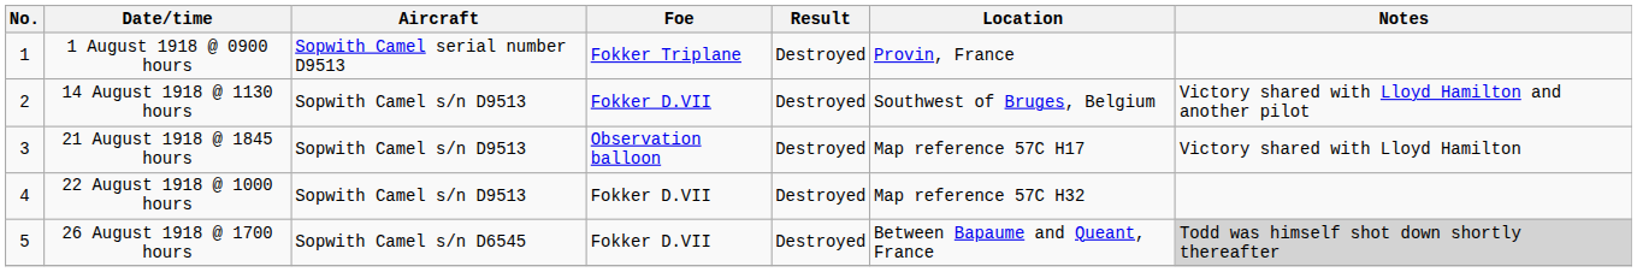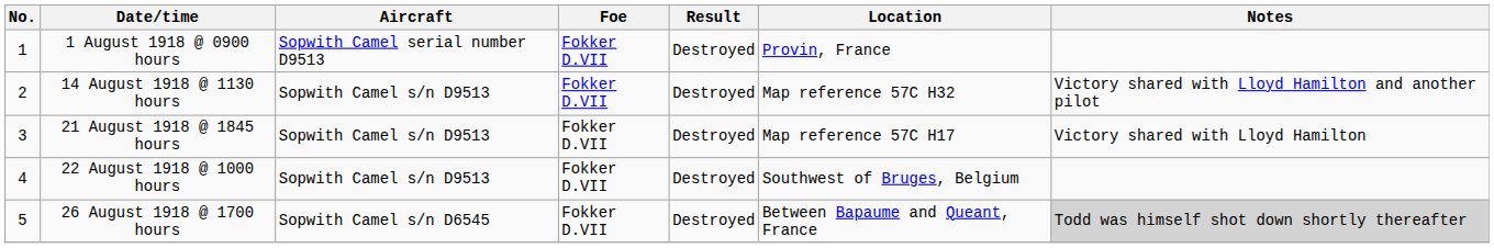 <table class="wikitable" border="1" style="margin: 1em auto 1em auto">
 <tr>
 <th>No.</th>
 <th>Date/time</th>
 <th>Aircraft</th>
 <th>Foe</th>
 <th>Result</th>
 <th>Location</th>
 <th>Notes</th>
 </tr>
 <tr>
 <td align="center">1</td>
 <td align="center">1 August 1918 @ 0900 hours</td>
 <td><a href='#'>Sopwith Camel</a> serial number D9513</td>
-<td><a href='#'>Fokker Triplane</a></td>
+<td><a href='#'>Fokker D.VII</a></td>
 <td>Destroyed</td>
 <td><a href='#'>Provin</a>, France</td>
 <td></td>
 </tr>
 <tr>
 <td align="center">2</td>
 <td align="center">14 August 1918 @ 1130 hours</td>
 <td>Sopwith Camel s/n D9513</td>
 <td><a href='#'>Fokker D.VII</a></td>
 <td>Destroyed</td>
-<td>Southwest of <a href='#'>Bruges</a>, Belgium</td>
+<td>Map reference 57C H32</td>
 <td>Victory shared with <a href='#'>Lloyd Hamilton</a> and another pilot</td>
 </tr>
 <tr>
 <td align="center">3</td>
 <td align="center">21 August 1918 @ 1845 hours</td>
 <td>Sopwith Camel s/n D9513</td>
-<td><a href='#'>Observation balloon</a></td>
+<td>Fokker D.VII</td>
 <td>Destroyed</td>
 <td>Map reference 57C H17</td>
 <td>Victory shared with Lloyd Hamilton</td>
 </tr>
 <tr>
 <td align="center">4</td>
 <td align="center">22 August 1918 @ 1000 hours</td>
 <td>Sopwith Camel s/n D9513</td>
 <td>Fokker D.VII</td>
 <td>Destroyed</td>
-<td>Map reference 57C H32</td>
+<td>Southwest of <a href='#'>Bruges</a>, Belgium</td>
 <td></td>
 </tr>
 <tr>
 <td align="center">5</td>
 <td align="center">26 August 1918 @ 1700 hours</td>
 <td>Sopwith Camel s/n D6545</td>
 <td>Fokker D.VII</td>
 <td>Destroyed</td>
 <td>Between <a href='#'>Bapaume</a> and <a href='#'>Queant</a>, France</td>
 <td style="background: lightgrey;">Todd was himself shot down shortly thereafter</td>
 </tr>
 <tr>
 </tr>
 </table>
